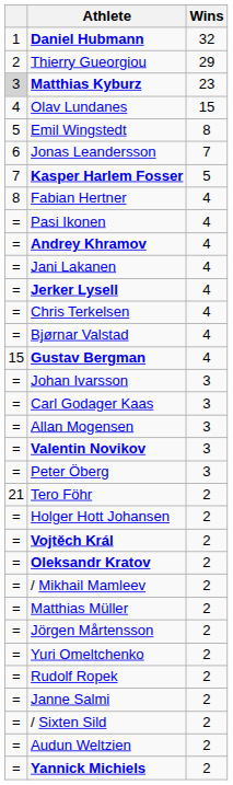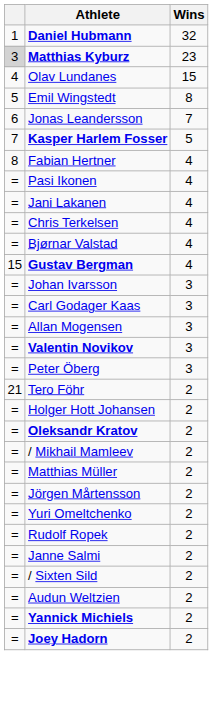 <table class="wikitable" style="text-align: center;">
 <tr>
 <th></th>
 <th>Athlete</th>
 <th>Wins</th>
 </tr>
 <tr>
 <td>1</td>
 <td align="left"> <strong><a href='#'>Daniel Hubmann</a></strong></td>
 <td>32</td>
-</tr>
-<tr>
-<td>2</td>
-<td align="left"> <a href='#'>Thierry Gueorgiou</a></td>
-<td>29</td>
 </tr>
 <tr>
 <td style="background: lightgrey;">3</td>
 <td align="left"> <strong><a href='#'>Matthias Kyburz</a></strong></td>
 <td>23</td>
 </tr>
 <tr>
 <td>4</td>
 <td align="left"> <a href='#'>Olav Lundanes</a></td>
 <td>15</td>
 </tr>
 <tr>
 <td>5</td>
 <td align="left"> <a href='#'>Emil Wingstedt</a></td>
 <td>8</td>
 </tr>
 <tr>
 <td>6</td>
 <td align="left"> <a href='#'>Jonas Leandersson</a></td>
 <td>7</td>
 </tr>
 <tr>
 <td>7</td>
 <td align="left"> <strong><a href='#'>Kasper Harlem Fosser</a></strong></td>
 <td>5</td>
 </tr>
 <tr>
 <td>8</td>
 <td align="left"> <a href='#'>Fabian Hertner</a></td>
 <td>4</td>
 </tr>
 <tr>
 <td>=</td>
 <td align="left"> <a href='#'>Pasi Ikonen</a></td>
 <td>4</td>
 </tr>
 <tr>
 <td>=</td>
-<td align="left"> <strong><a href='#'>Andrey Khramov</a></strong></td>
-<td>4</td>
-</tr>
-<tr>
-<td>=</td>
 <td align="left"> <a href='#'>Jani Lakanen</a></td>
-<td>4</td>
-</tr>
-<tr>
-<td>=</td>
-<td align="left"> <strong><a href='#'>Jerker Lysell</a></strong></td>
 <td>4</td>
 </tr>
 <tr>
 <td>=</td>
 <td align="left"> <a href='#'>Chris Terkelsen</a></td>
 <td>4</td>
 </tr>
 <tr>
 <td>=</td>
 <td align="left"> <a href='#'>Bjørnar Valstad</a></td>
 <td>4</td>
 </tr>
 <tr>
 <td>15</td>
 <td align="left"> <strong><a href='#'>Gustav Bergman</a></strong></td>
 <td>4</td>
 </tr>
 <tr>
 <td>=</td>
 <td align="left"> <a href='#'>Johan Ivarsson</a></td>
 <td>3</td>
 </tr>
 <tr>
 <td>=</td>
 <td align="left"> <a href='#'>Carl Godager Kaas</a></td>
 <td>3</td>
 </tr>
 <tr>
 <td>=</td>
 <td align="left"> <a href='#'>Allan Mogensen</a></td>
 <td>3</td>
 </tr>
 <tr>
 <td>=</td>
 <td align="left"> <strong><a href='#'>Valentin Novikov</a></strong></td>
 <td>3</td>
 </tr>
 <tr>
 <td>=</td>
 <td align="left"> <a href='#'>Peter Öberg</a></td>
 <td>3</td>
 </tr>
 <tr>
 <td>21</td>
 <td align="left"> <a href='#'>Tero Föhr</a></td>
 <td>2</td>
 </tr>
 <tr>
 <td>=</td>
 <td align="left"> <a href='#'>Holger Hott Johansen</a></td>
 <td>2</td>
 </tr>
 <tr>
 <td>=</td>
-<td align="left"> <strong><a href='#'>Vojtěch Král</a></strong></td>
-<td>2</td>
-</tr>
-<tr>
-<td>=</td>
 <td align="left"> <strong><a href='#'>Oleksandr Kratov</a></strong></td>
 <td>2</td>
 </tr>
 <tr>
 <td>=</td>
 <td align="left">/ <a href='#'>Mikhail Mamleev</a></td>
 <td>2</td>
 </tr>
 <tr>
 <td>=</td>
 <td align="left"> <a href='#'>Matthias Müller</a></td>
 <td>2</td>
 </tr>
 <tr>
 <td>=</td>
 <td align="left"> <a href='#'>Jörgen Mårtensson</a></td>
 <td>2</td>
 </tr>
 <tr>
 <td>=</td>
 <td align="left"> <a href='#'>Yuri Omeltchenko</a></td>
 <td>2</td>
 </tr>
 <tr>
 <td>=</td>
 <td align="left"> <a href='#'>Rudolf Ropek</a></td>
 <td>2</td>
 </tr>
 <tr>
 <td>=</td>
 <td align="left"> <a href='#'>Janne Salmi</a></td>
 <td>2</td>
 </tr>
 <tr>
 <td>=</td>
 <td align="left">/ <a href='#'>Sixten Sild</a></td>
 <td>2</td>
 </tr>
 <tr>
 <td>=</td>
 <td align="left"> <a href='#'>Audun Weltzien</a></td>
 <td>2</td>
 </tr>
 <tr>
 <td>=</td>
 <td align="left"> <strong><a href='#'>Yannick Michiels</a></strong></td>
 <td>2</td>
 </tr>
+<tr>
+<td>=</td>
+<td align="left"> <strong><a href='#'>Joey Hadorn</a></strong></td>
+<td>2</td>
+</tr>
 </table>
